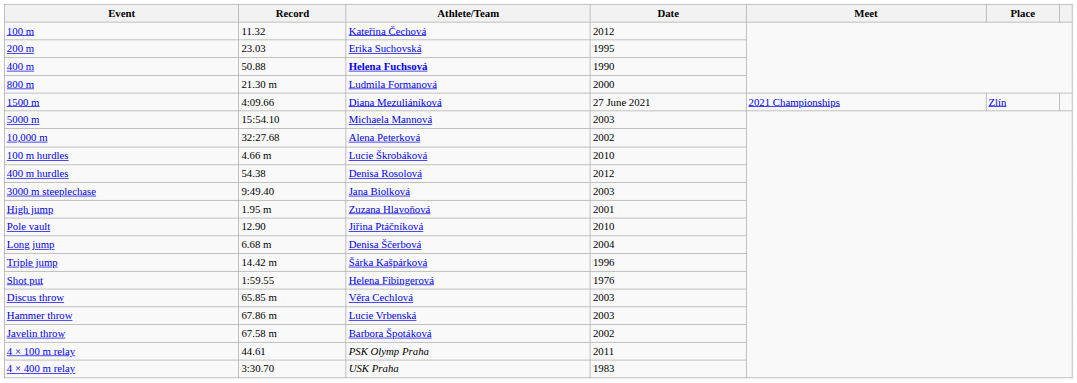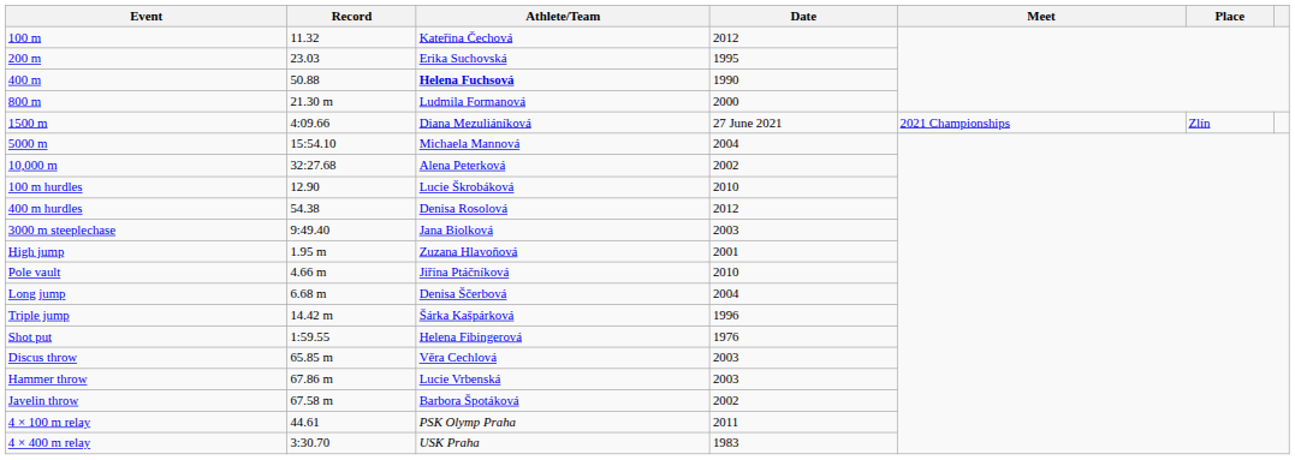 <table class="wikitable" style="font-size:95%; width: 95%;">
 <tr>
 <th>Event</th>
 <th>Record</th>
 <th>Athlete/Team</th>
 <th>Date</th>
 <th>Meet</th>
 <th>Place</th>
 <th></th>
 </tr>
 <tr>
 <td><a href='#'>100 m</a></td>
 <td>11.32</td>
 <td><a href='#'>Kateřina Čechová</a></td>
 <td>2012</td>
 </tr>
 <tr>
 <td><a href='#'>200 m</a></td>
 <td>23.03</td>
 <td><a href='#'>Erika Suchovská</a></td>
 <td>1995</td>
 </tr>
 <tr>
 <td><a href='#'>400 m</a></td>
 <td>50.88</td>
 <td><strong><a href='#'>Helena Fuchsová</a></strong></td>
 <td>1990</td>
 </tr>
 <tr>
 <td><a href='#'>800 m</a></td>
 <td>21.30 m</td>
 <td><a href='#'>Ludmila Formanová</a></td>
 <td>2000</td>
 </tr>
 <tr>
 <td><a href='#'>1500 m</a></td>
 <td>4:09.66</td>
 <td><a href='#'>Diana Mezuliáníková</a></td>
 <td>27 June 2021</td>
 <td><a href='#'>2021 Championships</a></td>
 <td><a href='#'>Zlín</a></td>
 <td></td>
 </tr>
 <tr>
 <td><a href='#'>5000 m</a></td>
 <td>15:54.10</td>
 <td><a href='#'>Michaela Mannová</a></td>
-<td>2003</td>
+<td>2004</td>
 </tr>
 <tr>
 <td><a href='#'>10,000 m</a></td>
 <td>32:27.68</td>
 <td><a href='#'>Alena Peterková</a></td>
 <td>2002</td>
 </tr>
 <tr>
 <td><a href='#'>100 m hurdles</a></td>
-<td>4.66 m</td>
+<td>12.90</td>
 <td><a href='#'>Lucie Škrobáková</a></td>
 <td>2010</td>
 </tr>
 <tr>
 <td><a href='#'>400 m hurdles</a></td>
 <td>54.38</td>
 <td><a href='#'>Denisa Rosolová</a></td>
 <td>2012</td>
 </tr>
 <tr>
 <td><a href='#'>3000 m steeplechase</a></td>
 <td>9:49.40</td>
 <td><a href='#'>Jana Biolková</a></td>
 <td>2003</td>
 </tr>
 <tr>
 <td><a href='#'>High jump</a></td>
 <td>1.95 m</td>
 <td><a href='#'>Zuzana Hlavoňová</a></td>
 <td>2001</td>
 </tr>
 <tr>
 <td><a href='#'>Pole vault</a></td>
-<td>12.90</td>
+<td>4.66 m</td>
 <td><a href='#'>Jiřina Ptáčníková</a></td>
 <td>2010</td>
 </tr>
 <tr>
 <td><a href='#'>Long jump</a></td>
 <td>6.68 m</td>
 <td><a href='#'>Denisa Ščerbová</a></td>
 <td>2004</td>
 </tr>
 <tr>
 <td><a href='#'>Triple jump</a></td>
 <td>14.42 m</td>
 <td><a href='#'>Šárka Kašpárková</a></td>
 <td>1996</td>
 </tr>
 <tr>
 <td><a href='#'>Shot put</a></td>
 <td>1:59.55</td>
 <td><a href='#'>Helena Fibingerová</a></td>
 <td>1976</td>
 </tr>
 <tr>
 <td><a href='#'>Discus throw</a></td>
 <td>65.85 m</td>
 <td><a href='#'>Věra Cechlová</a></td>
 <td>2003</td>
 </tr>
 <tr>
 <td><a href='#'>Hammer throw</a></td>
 <td>67.86 m</td>
 <td><a href='#'>Lucie Vrbenská</a></td>
 <td>2003</td>
 </tr>
 <tr>
 <td><a href='#'>Javelin throw</a></td>
 <td>67.58 m</td>
 <td><a href='#'>Barbora Špotáková</a></td>
 <td>2002</td>
 </tr>
 <tr>
 <td><a href='#'>4 × 100 m relay</a></td>
 <td>44.61</td>
 <td><em>PSK Olymp Praha</em></td>
 <td>2011</td>
 </tr>
 <tr>
 <td><a href='#'>4 × 400 m relay</a></td>
 <td>3:30.70</td>
 <td><em>USK Praha</em></td>
 <td>1983</td>
 </tr>
 </table>
